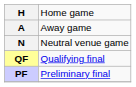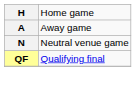 <table class="wikitable plainrowheaders" style="font-size:90%;">
 <tr>
 <th scope=row><strong>H</strong></th>
 <td>Home game</td>
 </tr>
 <tr>
 <th scope=row><strong>A</strong></th>
 <td>Away game</td>
 </tr>
 <tr>
 <th scope=row><strong>N</strong></th>
 <td>Neutral venue game</td>
 </tr>
 <tr>
 <th scope=row style="background:#ff9; border:1px solid #aaa; width:3em;">QF</th>
 <td><a href='#'>Qualifying final</a></td>
 </tr>
 <tr>
-<th scope=row style="background:#ccf; border:1px solid #aaa; width:3em;">PF</th>
-<td><a href='#'>Preliminary final</a></td>
-</tr>
-<tr>
 </tr>
 </table>
